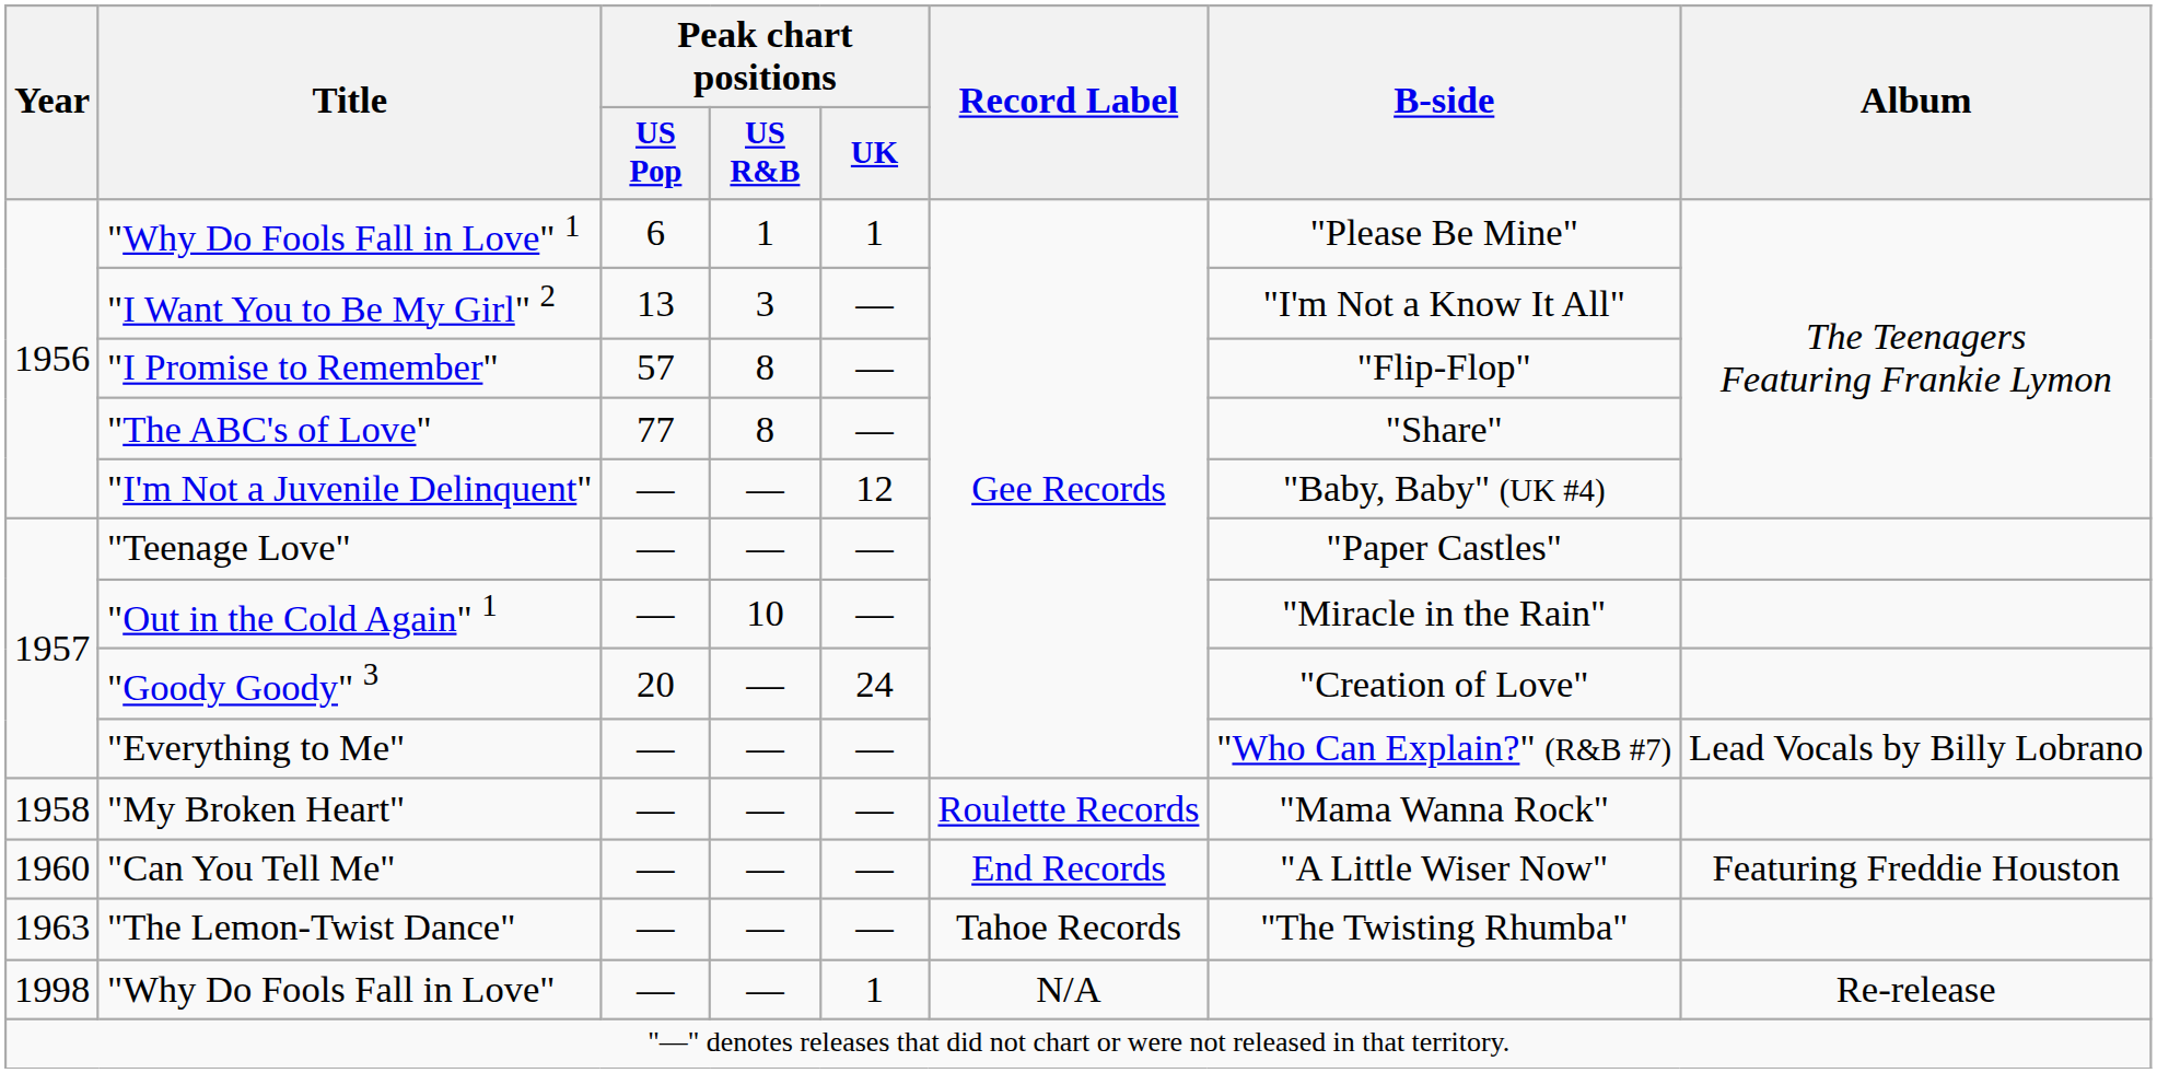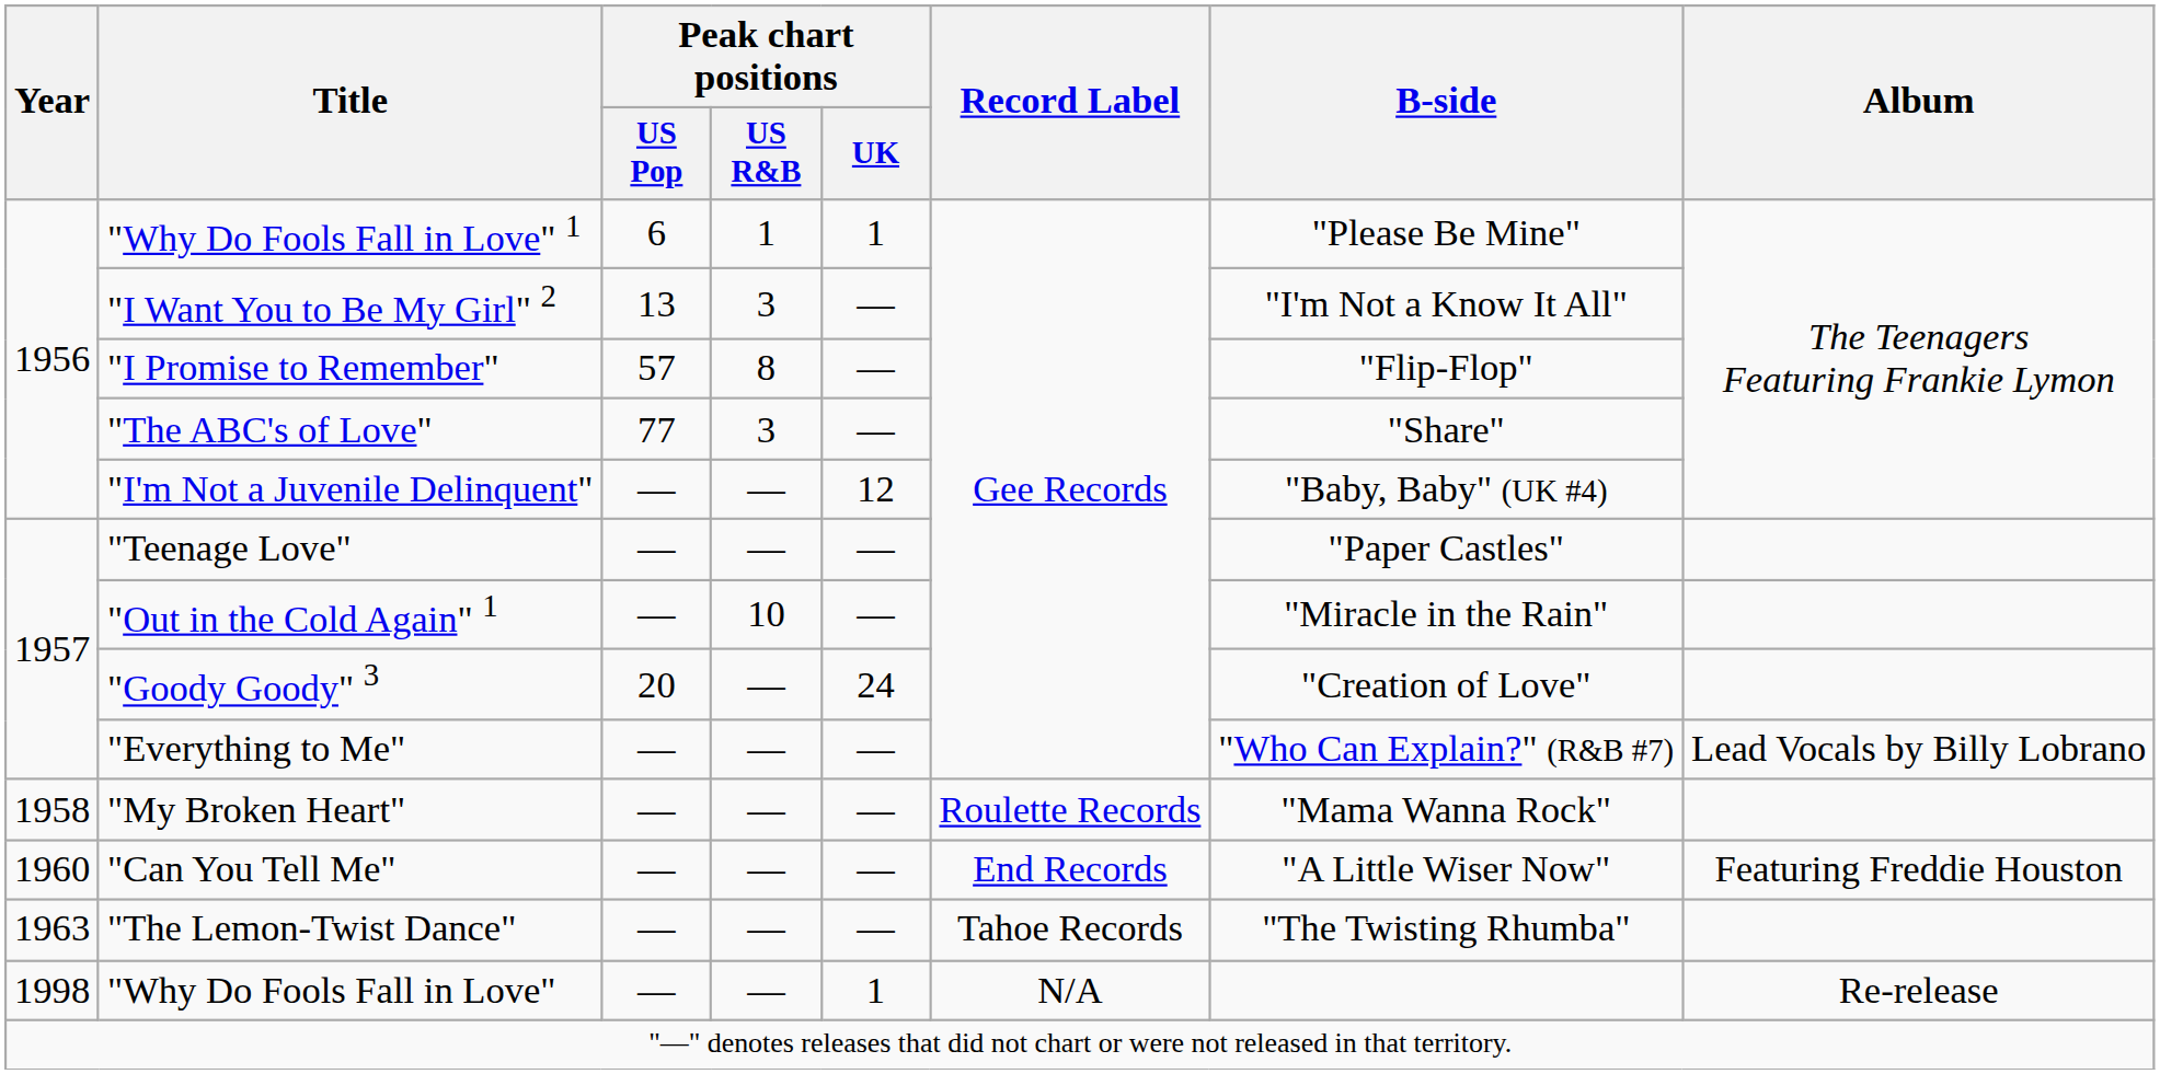 <table class="wikitable" style=text-align:center;>
 <tr>
 <th rowspan="2">Year</th>
 <th rowspan="2">Title</th>
 <th colspan="3">Peak chart<br>positions</th>
 <th rowspan="2"><a href='#'>Record Label</a></th>
 <th rowspan="2"><a href='#'>B-side</a></th>
 <th rowspan="2">Album</th>
 </tr>
 <tr style="font-size:smaller;">
 <th align=centre style="width:40px;"><a href='#'>US Pop</a><br></th>
 <th align=centre style="width:40px;"><a href='#'>US R&B</a><br></th>
 <th align=centre style="width:40px;"><a href='#'>UK</a><br></th>
 </tr>
 <tr>
 <td rowspan="5">1956</td>
 <td align=left>"<a href='#'>Why Do Fools Fall in Love</a>" <sup>1</sup></td>
 <td>6</td>
 <td>1</td>
 <td>1</td>
 <td rowspan="9"><a href='#'>Gee Records</a></td>
 <td>"Please Be Mine"</td>
 <td rowspan="5"><em>The Teenagers<br>Featuring Frankie Lymon</em></td>
 </tr>
 <tr>
 <td align=left>"<a href='#'>I Want You to Be My Girl</a>" <sup>2</sup></td>
 <td>13</td>
 <td>3</td>
 <td>—</td>
 <td>"I'm Not a Know It All"</td>
 </tr>
 <tr>
 <td align=left>"<a href='#'>I Promise to Remember</a>"</td>
 <td>57</td>
 <td>8</td>
 <td>—</td>
 <td>"Flip-Flop"</td>
 </tr>
 <tr>
 <td align=left>"<a href='#'>The ABC's of Love</a>"</td>
 <td>77</td>
-<td>8</td>
+<td>3</td>
 <td>—</td>
 <td>"Share"</td>
 </tr>
 <tr>
 <td align=left>"<a href='#'>I'm Not a Juvenile Delinquent</a>"</td>
 <td>—</td>
 <td>—</td>
 <td>12</td>
 <td>"Baby, Baby" <small>(UK #4)</small></td>
 </tr>
 <tr>
 <td rowspan="4">1957</td>
 <td align=left>"Teenage Love"</td>
 <td>—</td>
 <td>—</td>
 <td>—</td>
 <td>"Paper Castles"</td>
 <td rowspan="1"></td>
 </tr>
 <tr>
 <td align=left>"<a href='#'>Out in the Cold Again</a>" <sup>1</sup></td>
 <td>—</td>
 <td>10</td>
 <td>—</td>
 <td>"Miracle in the Rain"</td>
 <td rowspan="1"></td>
 </tr>
 <tr>
 <td align=left>"<a href='#'>Goody Goody</a>" <sup>3</sup></td>
 <td>20</td>
 <td>—</td>
 <td>24</td>
 <td>"Creation of Love"</td>
 <td rowspan="1"></td>
 </tr>
 <tr>
 <td align=left>"Everything to Me"</td>
 <td>—</td>
 <td>—</td>
 <td>—</td>
 <td>"<a href='#'>Who Can Explain?</a>" <small>(R&B #7)</small></td>
 <td rowspan="1">Lead Vocals by Billy Lobrano</td>
 </tr>
 <tr>
 <td rowspan="1">1958</td>
 <td align=left>"My Broken Heart"</td>
 <td>—</td>
 <td>—</td>
 <td>—</td>
 <td rowspan="1"><a href='#'>Roulette Records</a></td>
 <td>"Mama Wanna Rock"</td>
 <td rowspan="1"></td>
 </tr>
 <tr>
 <td rowspan="1">1960</td>
 <td align=left>"Can You Tell Me"</td>
 <td>—</td>
 <td>—</td>
 <td>—</td>
 <td rowspan="1"><a href='#'>End Records</a></td>
 <td>"A Little Wiser Now"</td>
 <td rowspan="1">Featuring Freddie Houston</td>
 </tr>
 <tr>
 <td rowspan="1">1963</td>
 <td align=left>"The Lemon-Twist Dance"</td>
 <td>—</td>
 <td>—</td>
 <td>—</td>
 <td rowspan="1">Tahoe Records</td>
 <td>"The Twisting Rhumba"</td>
 <td rowspan="1"></td>
 </tr>
 <tr>
 <td rowspan="1">1998</td>
 <td align=left>"Why Do Fools Fall in Love"</td>
 <td>—</td>
 <td>—</td>
 <td>1</td>
 <td rowspan="1">N/A</td>
 <td></td>
 <td rowspan="1">Re-release</td>
 </tr>
 <tr>
 <td colspan="10" style="text-align:center; font-size:9pt;">"—" denotes releases that did not chart or were not released in that territory.</td>
 </tr>
 </table>
